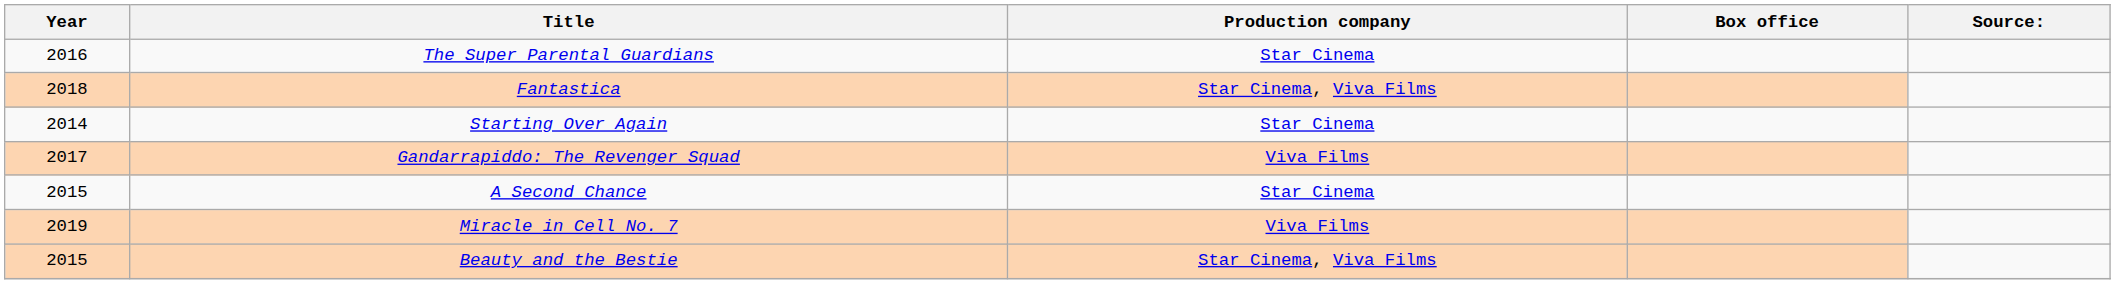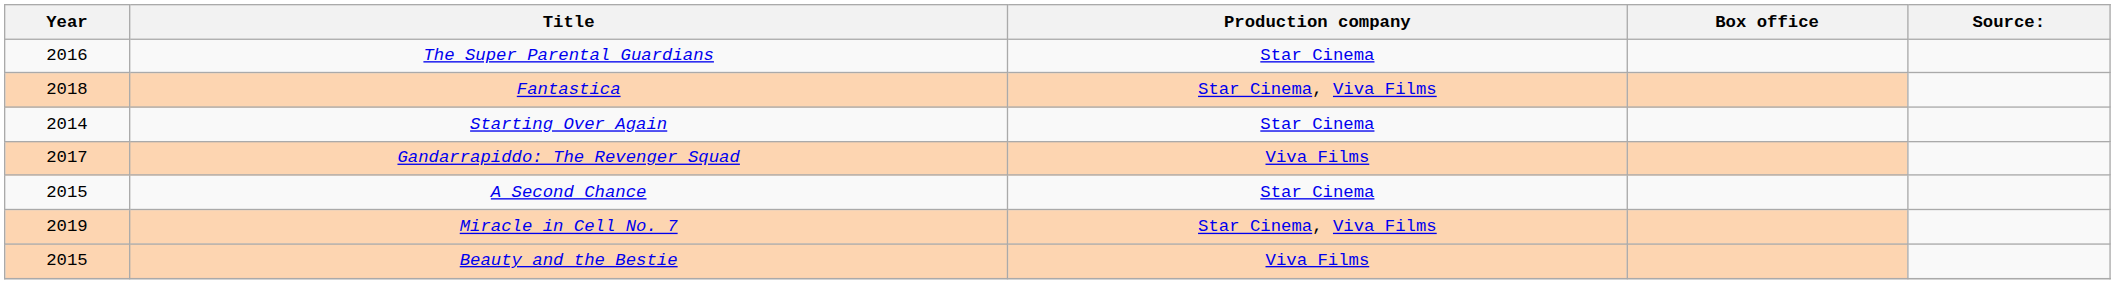 <table class="wikitable sortable mw-collapsible" style="text-align:center; line-height:16px; line-height:150%; width:100%">
 <tr>
 <th>Year</th>
 <th>Title</th>
 <th>Production company</th>
 <th>Box office</th>
 <th>Source:</th>
 </tr>
 <tr>
 <td>2016</td>
 <td><em><a href='#'>The Super Parental Guardians</a></em></td>
 <td><a href='#'>Star Cinema</a></td>
 <td></td>
 <td></td>
 </tr>
 <tr>
 <td style="background:#FDD5B1;">2018</td>
 <td style="background:#FDD5B1;"><em><a href='#'>Fantastica</a></em></td>
 <td style="background:#FDD5B1;"><a href='#'>Star Cinema</a>, <a href='#'>Viva Films</a></td>
 <td style="background:#FDD5B1;"></td>
 <td></td>
 </tr>
 <tr>
 <td>2014</td>
 <td><em><a href='#'>Starting Over Again</a></em></td>
 <td><a href='#'>Star Cinema</a></td>
 <td></td>
 <td></td>
 </tr>
 <tr>
 <td style="background:#FDD5B1;">2017</td>
 <td style="background:#FDD5B1;"><em><a href='#'>Gandarrapiddo: The Revenger Squad</a></em></td>
 <td style="background:#FDD5B1;"><a href='#'>Viva Films</a></td>
 <td style="background:#FDD5B1;"></td>
 <td></td>
 </tr>
 <tr>
 <td>2015</td>
 <td><em><a href='#'>A Second Chance</a></em></td>
 <td><a href='#'>Star Cinema</a></td>
 <td></td>
 <td></td>
 </tr>
 <tr>
 <td style="background:#FDD5B1;">2019</td>
 <td style="background:#FDD5B1;"><em><a href='#'>Miracle in Cell No. 7</a></em></td>
-<td style="background:#FDD5B1;"><a href='#'>Viva Films</a></td>
+<td style="background:#FDD5B1;"><a href='#'>Star Cinema</a>, <a href='#'>Viva Films</a></td>
 <td style="background:#FDD5B1;"></td>
 <td></td>
 </tr>
 <tr>
 <td style="background:#FDD5B1;">2015</td>
 <td style="background:#FDD5B1;"><em><a href='#'>Beauty and the Bestie</a></em></td>
-<td style="background:#FDD5B1;"><a href='#'>Star Cinema</a>, <a href='#'>Viva Films</a></td>
+<td style="background:#FDD5B1;"><a href='#'>Viva Films</a></td>
 <td style="background:#FDD5B1;"></td>
 <td></td>
 </tr>
 <tr>
 </tr>
 </table>
